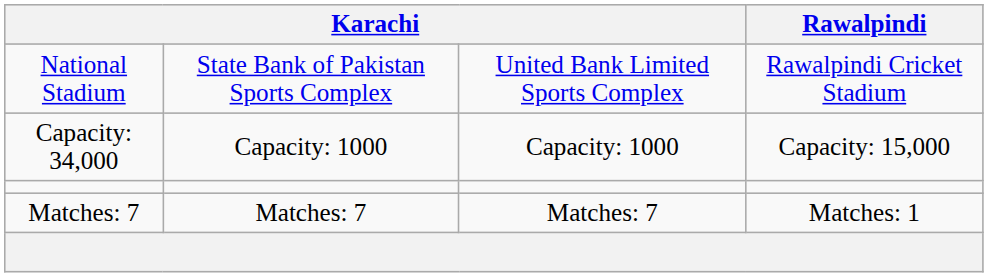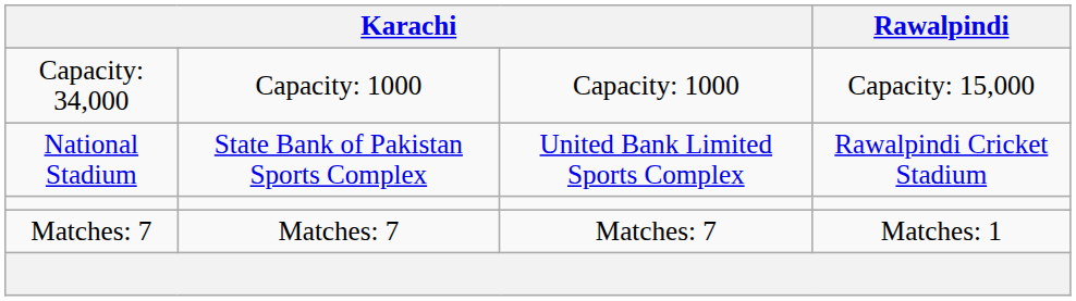 <table class="wikitable" style="text-align:center;margin:1em auto;">
 <tr>
 <th colspan="3"><a href='#'>Karachi</a></th>
 <th><a href='#'>Rawalpindi</a></th>
 </tr>
 <tr>
+<td>Capacity: 34,000</td>
+<td>Capacity: 1000</td>
+<td>Capacity: 1000</td>
+<td>Capacity: 15,000</td>
+</tr>
+<tr>
 <td><a href='#'>National Stadium</a></td>
 <td><a href='#'>State Bank of Pakistan Sports Complex</a></td>
 <td><a href='#'>United Bank Limited Sports Complex</a></td>
 <td><a href='#'>Rawalpindi Cricket Stadium</a></td>
-</tr>
-<tr>
-<td>Capacity: 34,000</td>
-<td>Capacity: 1000</td>
-<td>Capacity: 1000</td>
-<td>Capacity: 15,000</td>
 </tr>
 <tr>
 <td></td>
 <td></td>
 <td></td>
 <td></td>
 </tr>
 <tr>
 <td>Matches: 7</td>
 <td>Matches: 7</td>
 <td>Matches: 7</td>
 <td>Matches: 1</td>
 </tr>
 <tr>
 <th colspan="4"><br></th>
 </tr>
 </table>
